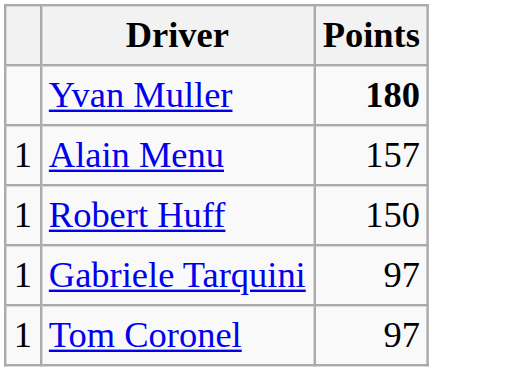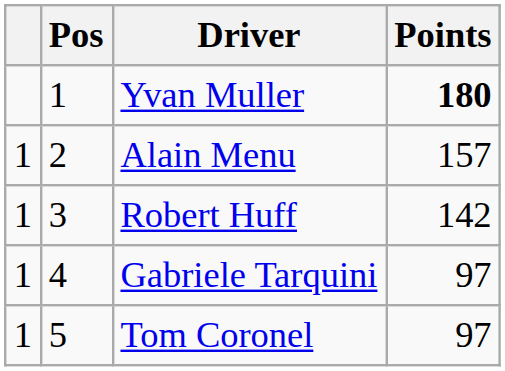 <table class="wikitable" style="font-size: 95%;">
 <tr>
 <th></th>
+<th>Pos</th>
 <th>Driver</th>
 <th>Points</th>
 </tr>
 <tr>
 <td align="left"></td>
+<td>1</td>
 <td> <a href='#'>Yvan Muller</a></td>
 <td align="right"><strong>180</strong></td>
 </tr>
 <tr>
 <td align="left"> 1</td>
+<td>2</td>
 <td> <a href='#'>Alain Menu</a></td>
 <td align="right">157</td>
 </tr>
 <tr>
 <td align="left"> 1</td>
+<td>3</td>
 <td> <a href='#'>Robert Huff</a></td>
-<td align="right">150</td>
+<td align="right">142</td>
 </tr>
 <tr>
 <td align="left"> 1</td>
+<td>4</td>
 <td> <a href='#'>Gabriele Tarquini</a></td>
 <td align="right">97</td>
 </tr>
 <tr>
 <td align="left"> 1</td>
+<td>5</td>
 <td> <a href='#'>Tom Coronel</a></td>
 <td align="right">97</td>
 </tr>
 </table>
